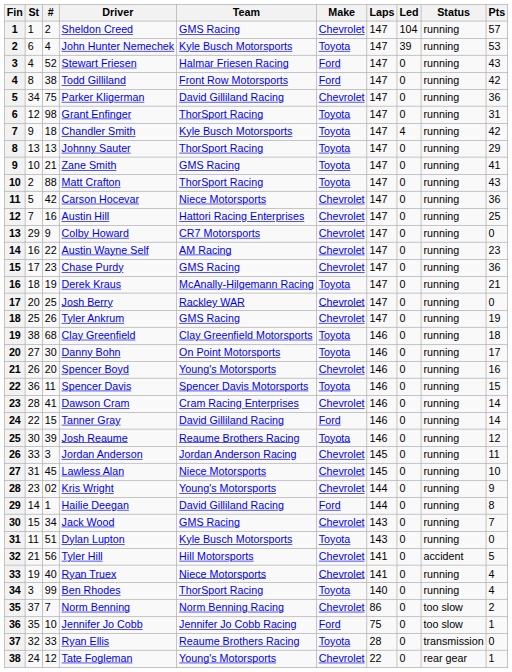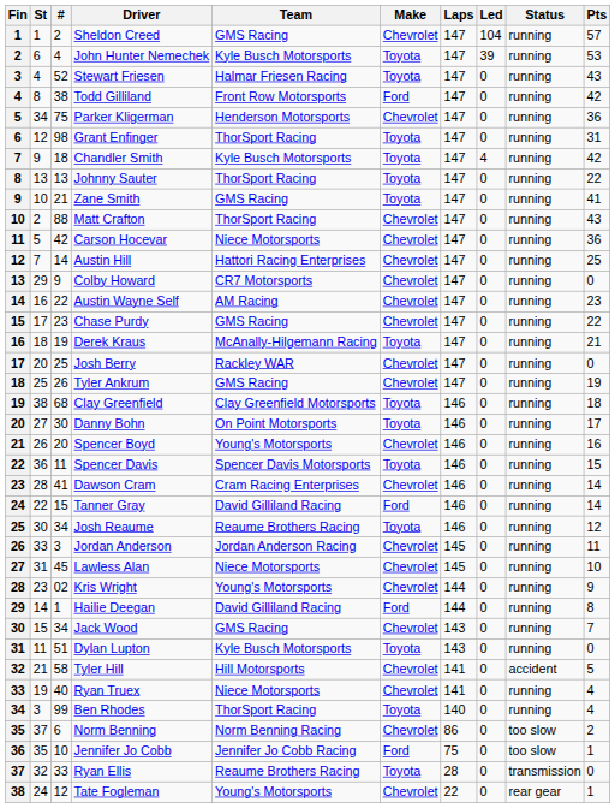 <table class="wikitable sortable">
 <tr>
 <th>Fin</th>
 <th>St</th>
 <th>#</th>
 <th>Driver</th>
 <th>Team</th>
 <th>Make</th>
 <th>Laps</th>
 <th>Led</th>
 <th>Status</th>
 <th>Pts</th>
 </tr>
 <tr>
 <th>1</th>
 <td>1</td>
 <td>2</td>
 <td><a href='#'>Sheldon Creed</a></td>
 <td><a href='#'>GMS Racing</a></td>
 <td><a href='#'>Chevrolet</a></td>
 <td>147</td>
 <td>104</td>
 <td>running</td>
 <td>57</td>
 </tr>
 <tr>
 <th>2</th>
 <td>6</td>
 <td>4</td>
 <td><a href='#'>John Hunter Nemechek</a></td>
 <td><a href='#'>Kyle Busch Motorsports</a></td>
 <td><a href='#'>Toyota</a></td>
 <td>147</td>
 <td>39</td>
 <td>running</td>
 <td>53</td>
 </tr>
 <tr>
 <th>3</th>
 <td>4</td>
 <td>52</td>
 <td><a href='#'>Stewart Friesen</a></td>
 <td><a href='#'>Halmar Friesen Racing</a></td>
-<td><a href='#'>Ford</a></td>
+<td><a href='#'>Toyota</a></td>
 <td>147</td>
 <td>0</td>
 <td>running</td>
 <td>43</td>
 </tr>
 <tr>
 <th>4</th>
 <td>8</td>
 <td>38</td>
 <td><a href='#'>Todd Gilliland</a></td>
 <td><a href='#'>Front Row Motorsports</a></td>
 <td><a href='#'>Ford</a></td>
 <td>147</td>
 <td>0</td>
 <td>running</td>
 <td>42</td>
 </tr>
 <tr>
 <th>5</th>
 <td>34</td>
 <td>75</td>
 <td><a href='#'>Parker Kligerman</a></td>
-<td><a href='#'>David Gilliland Racing</a></td>
+<td><a href='#'>Henderson Motorsports</a></td>
 <td><a href='#'>Chevrolet</a></td>
 <td>147</td>
 <td>0</td>
 <td>running</td>
 <td>36</td>
 </tr>
 <tr>
 <th>6</th>
 <td>12</td>
 <td>98</td>
 <td><a href='#'>Grant Enfinger</a></td>
 <td><a href='#'>ThorSport Racing</a></td>
 <td><a href='#'>Toyota</a></td>
 <td>147</td>
 <td>0</td>
 <td>running</td>
 <td>31</td>
 </tr>
 <tr>
 <th>7</th>
 <td>9</td>
 <td>18</td>
 <td><a href='#'>Chandler Smith</a></td>
 <td><a href='#'>Kyle Busch Motorsports</a></td>
 <td><a href='#'>Toyota</a></td>
 <td>147</td>
 <td>4</td>
 <td>running</td>
 <td>42</td>
 </tr>
 <tr>
 <th>8</th>
 <td>13</td>
 <td>13</td>
 <td><a href='#'>Johnny Sauter</a></td>
 <td><a href='#'>ThorSport Racing</a></td>
 <td><a href='#'>Toyota</a></td>
 <td>147</td>
 <td>0</td>
 <td>running</td>
-<td>29</td>
+<td>22</td>
 </tr>
 <tr>
 <th>9</th>
 <td>10</td>
 <td>21</td>
 <td><a href='#'>Zane Smith</a></td>
 <td><a href='#'>GMS Racing</a></td>
 <td><a href='#'>Toyota</a></td>
 <td>147</td>
 <td>0</td>
 <td>running</td>
 <td>41</td>
 </tr>
 <tr>
 <th>10</th>
 <td>2</td>
 <td>88</td>
 <td><a href='#'>Matt Crafton</a></td>
 <td><a href='#'>ThorSport Racing</a></td>
-<td><a href='#'>Toyota</a></td>
+<td><a href='#'>Chevrolet</a></td>
 <td>147</td>
 <td>0</td>
 <td>running</td>
 <td>43</td>
 </tr>
 <tr>
 <th>11</th>
 <td>5</td>
 <td>42</td>
 <td><a href='#'>Carson Hocevar</a></td>
 <td><a href='#'>Niece Motorsports</a></td>
 <td><a href='#'>Chevrolet</a></td>
 <td>147</td>
 <td>0</td>
 <td>running</td>
 <td>36</td>
 </tr>
 <tr>
 <th>12</th>
 <td>7</td>
-<td>16</td>
+<td>14</td>
 <td><a href='#'>Austin Hill</a></td>
 <td><a href='#'>Hattori Racing Enterprises</a></td>
 <td><a href='#'>Chevrolet</a></td>
 <td>147</td>
 <td>0</td>
 <td>running</td>
 <td>25</td>
 </tr>
 <tr>
 <th>13</th>
 <td>29</td>
 <td>9</td>
 <td><a href='#'>Colby Howard</a></td>
 <td><a href='#'>CR7 Motorsports</a></td>
 <td><a href='#'>Chevrolet</a></td>
 <td>147</td>
 <td>0</td>
 <td>running</td>
 <td>0</td>
 </tr>
 <tr>
 <th>14</th>
 <td>16</td>
 <td>22</td>
 <td><a href='#'>Austin Wayne Self</a></td>
 <td><a href='#'>AM Racing</a></td>
 <td><a href='#'>Chevrolet</a></td>
 <td>147</td>
 <td>0</td>
 <td>running</td>
 <td>23</td>
 </tr>
 <tr>
 <th>15</th>
 <td>17</td>
 <td>23</td>
 <td><a href='#'>Chase Purdy</a></td>
 <td><a href='#'>GMS Racing</a></td>
 <td><a href='#'>Chevrolet</a></td>
 <td>147</td>
 <td>0</td>
 <td>running</td>
-<td>36</td>
+<td>22</td>
 </tr>
 <tr>
 <th>16</th>
 <td>18</td>
 <td>19</td>
 <td><a href='#'>Derek Kraus</a></td>
 <td><a href='#'>McAnally-Hilgemann Racing</a></td>
 <td><a href='#'>Toyota</a></td>
 <td>147</td>
 <td>0</td>
 <td>running</td>
 <td>21</td>
 </tr>
 <tr>
 <th>17</th>
 <td>20</td>
 <td>25</td>
 <td><a href='#'>Josh Berry</a></td>
 <td><a href='#'>Rackley WAR</a></td>
 <td><a href='#'>Chevrolet</a></td>
 <td>147</td>
 <td>0</td>
 <td>running</td>
 <td>0</td>
 </tr>
 <tr>
 <th>18</th>
 <td>25</td>
 <td>26</td>
 <td><a href='#'>Tyler Ankrum</a></td>
 <td><a href='#'>GMS Racing</a></td>
 <td><a href='#'>Chevrolet</a></td>
 <td>147</td>
 <td>0</td>
 <td>running</td>
 <td>19</td>
 </tr>
 <tr>
 <th>19</th>
 <td>38</td>
 <td>68</td>
 <td><a href='#'>Clay Greenfield</a></td>
 <td><a href='#'>Clay Greenfield Motorsports</a></td>
 <td><a href='#'>Toyota</a></td>
 <td>146</td>
 <td>0</td>
 <td>running</td>
 <td>18</td>
 </tr>
 <tr>
 <th>20</th>
 <td>27</td>
 <td>30</td>
 <td><a href='#'>Danny Bohn</a></td>
 <td><a href='#'>On Point Motorsports</a></td>
 <td><a href='#'>Toyota</a></td>
 <td>146</td>
 <td>0</td>
 <td>running</td>
 <td>17</td>
 </tr>
 <tr>
 <th>21</th>
 <td>26</td>
 <td>20</td>
 <td><a href='#'>Spencer Boyd</a></td>
 <td><a href='#'>Young's Motorsports</a></td>
 <td><a href='#'>Chevrolet</a></td>
 <td>146</td>
 <td>0</td>
 <td>running</td>
 <td>16</td>
 </tr>
 <tr>
 <th>22</th>
 <td>36</td>
 <td>11</td>
 <td><a href='#'>Spencer Davis</a></td>
 <td><a href='#'>Spencer Davis Motorsports</a></td>
 <td><a href='#'>Toyota</a></td>
 <td>146</td>
 <td>0</td>
 <td>running</td>
 <td>15</td>
 </tr>
 <tr>
 <th>23</th>
 <td>28</td>
 <td>41</td>
 <td><a href='#'>Dawson Cram</a></td>
 <td><a href='#'>Cram Racing Enterprises</a></td>
 <td><a href='#'>Chevrolet</a></td>
 <td>146</td>
 <td>0</td>
 <td>running</td>
 <td>14</td>
 </tr>
 <tr>
 <th>24</th>
 <td>22</td>
 <td>15</td>
 <td><a href='#'>Tanner Gray</a></td>
 <td><a href='#'>David Gilliland Racing</a></td>
 <td><a href='#'>Ford</a></td>
 <td>146</td>
 <td>0</td>
 <td>running</td>
 <td>14</td>
 </tr>
 <tr>
 <th>25</th>
 <td>30</td>
-<td>39</td>
+<td>34</td>
 <td><a href='#'>Josh Reaume</a></td>
 <td><a href='#'>Reaume Brothers Racing</a></td>
 <td><a href='#'>Toyota</a></td>
 <td>146</td>
 <td>0</td>
 <td>running</td>
 <td>12</td>
 </tr>
 <tr>
 <th>26</th>
 <td>33</td>
 <td>3</td>
 <td><a href='#'>Jordan Anderson</a></td>
 <td><a href='#'>Jordan Anderson Racing</a></td>
 <td><a href='#'>Chevrolet</a></td>
 <td>145</td>
 <td>0</td>
 <td>running</td>
 <td>11</td>
 </tr>
 <tr>
 <th>27</th>
 <td>31</td>
 <td>45</td>
 <td><a href='#'>Lawless Alan</a></td>
 <td><a href='#'>Niece Motorsports</a></td>
 <td><a href='#'>Chevrolet</a></td>
 <td>145</td>
 <td>0</td>
 <td>running</td>
 <td>10</td>
 </tr>
 <tr>
 <th>28</th>
 <td>23</td>
 <td>02</td>
 <td><a href='#'>Kris Wright</a></td>
 <td><a href='#'>Young's Motorsports</a></td>
 <td><a href='#'>Chevrolet</a></td>
 <td>144</td>
 <td>0</td>
 <td>running</td>
 <td>9</td>
 </tr>
 <tr>
 <th>29</th>
 <td>14</td>
 <td>1</td>
 <td><a href='#'>Hailie Deegan</a></td>
 <td><a href='#'>David Gilliland Racing</a></td>
 <td><a href='#'>Ford</a></td>
 <td>144</td>
 <td>0</td>
 <td>running</td>
 <td>8</td>
 </tr>
 <tr>
 <th>30</th>
 <td>15</td>
 <td>34</td>
 <td><a href='#'>Jack Wood</a></td>
 <td><a href='#'>GMS Racing</a></td>
 <td><a href='#'>Chevrolet</a></td>
 <td>143</td>
 <td>0</td>
 <td>running</td>
 <td>7</td>
 </tr>
 <tr>
 <th>31</th>
 <td>11</td>
 <td>51</td>
 <td><a href='#'>Dylan Lupton</a></td>
 <td><a href='#'>Kyle Busch Motorsports</a></td>
 <td><a href='#'>Toyota</a></td>
 <td>143</td>
 <td>0</td>
 <td>running</td>
 <td>0</td>
 </tr>
 <tr>
 <th>32</th>
 <td>21</td>
-<td>56</td>
+<td>58</td>
 <td><a href='#'>Tyler Hill</a></td>
 <td><a href='#'>Hill Motorsports</a></td>
 <td><a href='#'>Chevrolet</a></td>
 <td>141</td>
 <td>0</td>
 <td>accident</td>
 <td>5</td>
 </tr>
 <tr>
 <th>33</th>
 <td>19</td>
 <td>40</td>
 <td><a href='#'>Ryan Truex</a></td>
 <td><a href='#'>Niece Motorsports</a></td>
 <td><a href='#'>Chevrolet</a></td>
 <td>141</td>
 <td>0</td>
 <td>running</td>
 <td>4</td>
 </tr>
 <tr>
 <th>34</th>
 <td>3</td>
 <td>99</td>
 <td><a href='#'>Ben Rhodes</a></td>
 <td><a href='#'>ThorSport Racing</a></td>
 <td><a href='#'>Toyota</a></td>
 <td>140</td>
 <td>0</td>
 <td>running</td>
 <td>4</td>
 </tr>
 <tr>
 <th>35</th>
 <td>37</td>
-<td>7</td>
+<td>6</td>
 <td><a href='#'>Norm Benning</a></td>
 <td><a href='#'>Norm Benning Racing</a></td>
 <td><a href='#'>Chevrolet</a></td>
 <td>86</td>
 <td>0</td>
 <td>too slow</td>
 <td>2</td>
 </tr>
 <tr>
 <th>36</th>
 <td>35</td>
 <td>10</td>
 <td><a href='#'>Jennifer Jo Cobb</a></td>
 <td><a href='#'>Jennifer Jo Cobb Racing</a></td>
 <td><a href='#'>Ford</a></td>
 <td>75</td>
 <td>0</td>
 <td>too slow</td>
 <td>1</td>
 </tr>
 <tr>
 <th>37</th>
 <td>32</td>
 <td>33</td>
 <td><a href='#'>Ryan Ellis</a></td>
 <td><a href='#'>Reaume Brothers Racing</a></td>
 <td><a href='#'>Toyota</a></td>
 <td>28</td>
 <td>0</td>
 <td>transmission</td>
 <td>0</td>
 </tr>
 <tr>
 <th>38</th>
 <td>24</td>
 <td>12</td>
 <td><a href='#'>Tate Fogleman</a></td>
 <td><a href='#'>Young's Motorsports</a></td>
 <td><a href='#'>Chevrolet</a></td>
 <td>22</td>
 <td>0</td>
 <td>rear gear</td>
 <td>1</td>
 </tr>
 </table>
